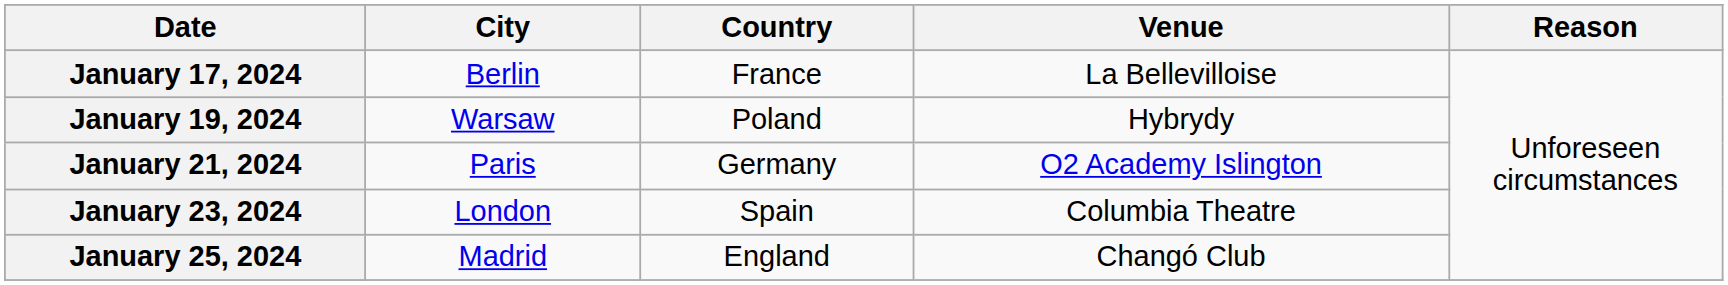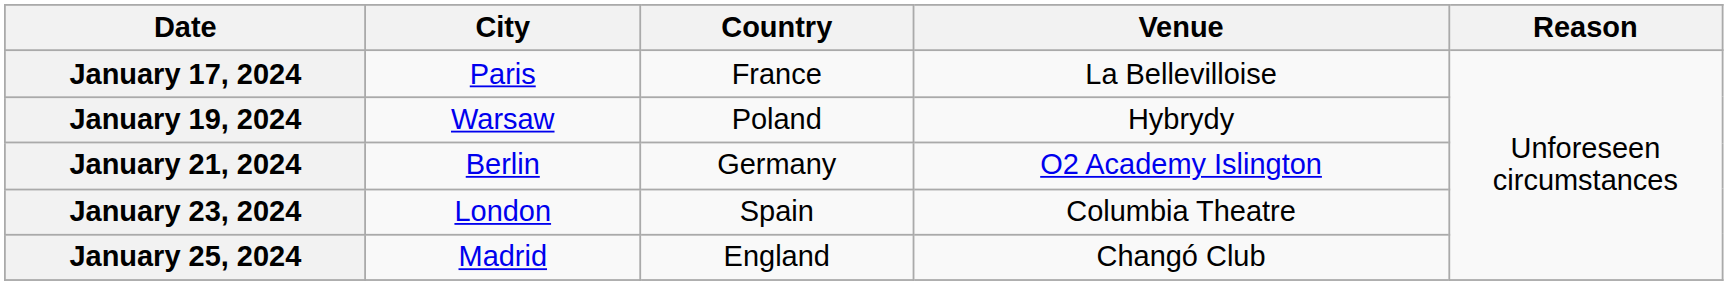 <table class="wikitable plainrowheaders" style="text-align:center">
 <tr>
 <th scope="col" style="width:12em">Date</th>
 <th scope="col" style="width:9em">City</th>
 <th scope="col" style="width:9em">Country</th>
 <th scope="col" style="width:18em">Venue</th>
 <th scope="col" style="width:9em">Reason</th>
 </tr>
 <tr>
 <th scope="row">January 17, 2024</th>
-<td><a href='#'>Berlin</a></td>
+<td><a href='#'>Paris</a></td>
 <td>France</td>
 <td>La Bellevilloise</td>
 <td rowspan="5">Unforeseen circumstances</td>
 </tr>
 <tr>
 <th scope="row">January 19, 2024</th>
 <td><a href='#'>Warsaw</a></td>
 <td>Poland</td>
 <td>Hybrydy</td>
 </tr>
 <tr>
 <th scope="row">January 21, 2024</th>
-<td><a href='#'>Paris</a></td>
+<td><a href='#'>Berlin</a></td>
 <td>Germany</td>
 <td><a href='#'>O2 Academy Islington</a></td>
 </tr>
 <tr>
 <th scope="row">January 23, 2024</th>
 <td><a href='#'>London</a></td>
 <td>Spain</td>
 <td>Columbia Theatre</td>
 </tr>
 <tr>
 <th scope="row">January 25, 2024</th>
 <td><a href='#'>Madrid</a></td>
 <td>England</td>
 <td>Changó Club</td>
 </tr>
 </table>
